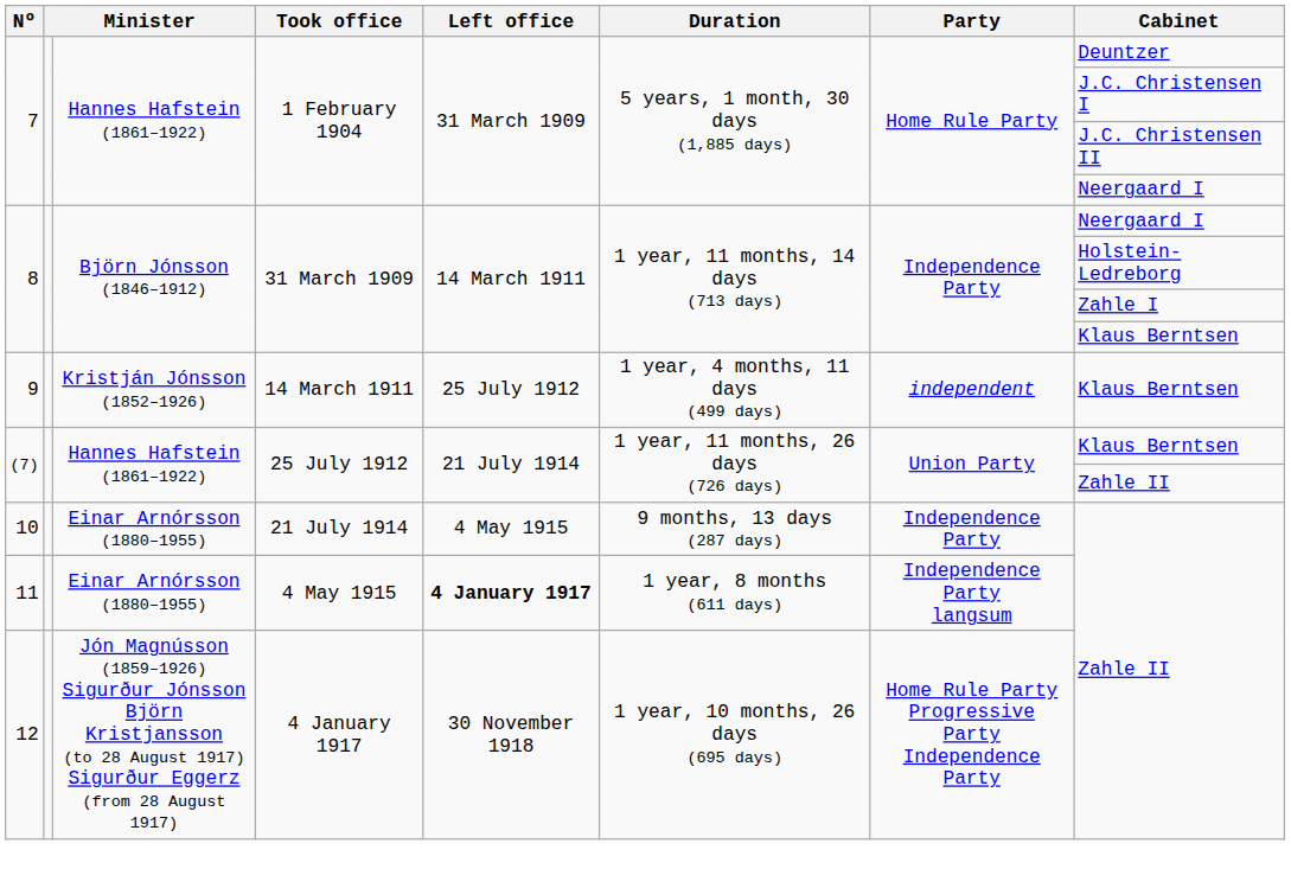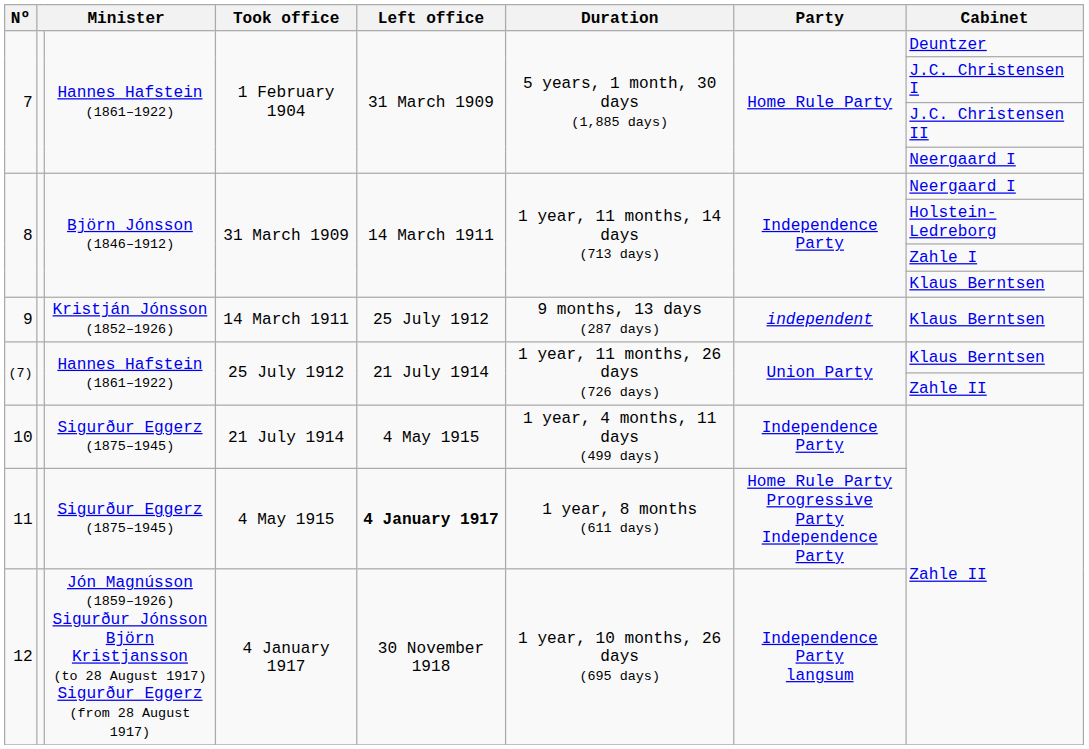 <table class="wikitable" style="text-align: center;">
 <tr>
 <th>Nº</th>
 <th colspan="2">Minister</th>
 <th>Took office</th>
 <th>Left office</th>
 <th>Duration</th>
 <th>Party</th>
 <th>Cabinet</th>
 </tr>
 <tr>
 <td rowspan="4" style="text-align: right;">7</td>
 <td rowspan="4"></td>
 <td rowspan="4"><a href='#'>Hannes Hafstein</a><br><small>(1861–1922)</small></td>
 <td rowspan="4">1 February 1904</td>
 <td rowspan="4">31 March 1909</td>
 <td rowspan="4">5 years, 1 month, 30 days<br><small>(1,885 days)</small></td>
 <td rowspan="4"><a href='#'>Home Rule Party</a></td>
 <td style="text-align: left;"><a href='#'>Deuntzer</a></td>
 </tr>
 <tr>
 <td style="text-align: left;"><a href='#'>J.C. Christensen I</a></td>
 </tr>
 <tr>
 <td style="text-align: left;"><a href='#'>J.C. Christensen II</a></td>
 </tr>
 <tr>
 <td style="text-align: left;"><a href='#'>Neergaard I</a></td>
 </tr>
 <tr>
 <td rowspan="4" style="text-align: right;">8</td>
 <td rowspan="4"></td>
 <td rowspan="4"><a href='#'>Björn Jónsson</a><br><small>(1846–1912)</small></td>
 <td rowspan="4">31 March 1909</td>
 <td rowspan="4">14 March 1911</td>
 <td rowspan="4">1 year, 11 months, 14 days<br><small>(713 days)</small></td>
 <td rowspan="4"><a href='#'>Independence Party</a></td>
 <td style="text-align: left;"><a href='#'>Neergaard I</a></td>
 </tr>
 <tr>
 <td style="text-align: left;"><a href='#'>Holstein-Ledreborg</a></td>
 </tr>
 <tr>
 <td style="text-align: left;"><a href='#'>Zahle I</a></td>
 </tr>
 <tr>
 <td style="text-align: left;"><a href='#'>Klaus Berntsen</a></td>
 </tr>
 <tr>
 <td style="text-align: right;">9</td>
 <td></td>
 <td><a href='#'>Kristján Jónsson</a><br><small>(1852–1926)</small></td>
 <td>14 March 1911</td>
 <td>25 July 1912</td>
-<td>1 year, 4 months, 11 days<br><small>(499 days)</small></td>
+<td>9 months, 13 days<br><small>(287 days)</small></td>
 <td><em><a href='#'>independent</a></em></td>
 <td style="text-align: left;"><a href='#'>Klaus Berntsen</a></td>
 </tr>
 <tr>
 <td rowspan="2" style="text-align: right;"><small>(7)</small></td>
 <td rowspan="2"></td>
 <td rowspan="2"><a href='#'>Hannes Hafstein</a><br><small>(1861–1922)</small></td>
 <td rowspan="2">25 July 1912</td>
 <td rowspan="2">21 July 1914</td>
 <td rowspan="2">1 year, 11 months, 26 days<br><small>(726 days)</small></td>
 <td rowspan="2"><a href='#'>Union Party</a></td>
 <td style="text-align: left;"><a href='#'>Klaus Berntsen</a></td>
 </tr>
 <tr>
 <td style="text-align: left;"><a href='#'>Zahle II</a></td>
 </tr>
 <tr>
 <td style="text-align: right;">10</td>
 <td></td>
-<td><a href='#'>Einar Arnórsson</a><br><small>(1880–1955)</small></td>
+<td><a href='#'>Sigurður Eggerz</a><br><small>(1875–1945)</small></td>
 <td>21 July 1914</td>
 <td>4 May 1915</td>
-<td>9 months, 13 days<br><small>(287 days)</small></td>
+<td>1 year, 4 months, 11 days<br><small>(499 days)</small></td>
 <td><a href='#'>Independence Party</a></td>
 <td rowspan="3" style="text-align: left;"><a href='#'>Zahle II</a></td>
 </tr>
 <tr>
 <td style="text-align: right;">11</td>
 <td></td>
-<td><a href='#'>Einar Arnórsson</a><br><small>(1880–1955)</small></td>
+<td><a href='#'>Sigurður Eggerz</a><br><small>(1875–1945)</small></td>
 <td>4 May 1915</td>
 <td><strong>4 January 1917</strong></td>
 <td>1 year, 8 months<br><small>(611 days)</small></td>
-<td><a href='#'>Independence Party<br>langsum</a></td>
+<td><a href='#'>Home Rule Party</a><br><a href='#'>Progressive Party</a><br><a href='#'>Independence Party</a></td>
 </tr>
 <tr>
 <td style="text-align: right;">12</td>
 <td></td>
 <td><a href='#'>Jón Magnússon</a><br><small>(1859–1926)</small><br><a href='#'>Sigurður Jónsson</a><br><a href='#'>Björn Kristjansson</a><br><small>(to 28 August 1917)</small><br><a href='#'>Sigurður Eggerz</a><br><small>(from 28 August 1917)</small></td>
 <td>4 January 1917</td>
 <td>30 November 1918</td>
 <td>1 year, 10 months, 26 days<br><small>(695 days)</small></td>
-<td><a href='#'>Home Rule Party</a><br><a href='#'>Progressive Party</a><br><a href='#'>Independence Party</a></td>
+<td><a href='#'>Independence Party<br>langsum</a></td>
 </tr>
 </table>
